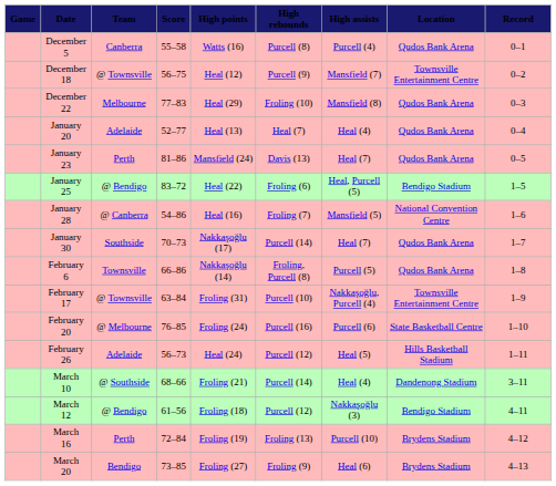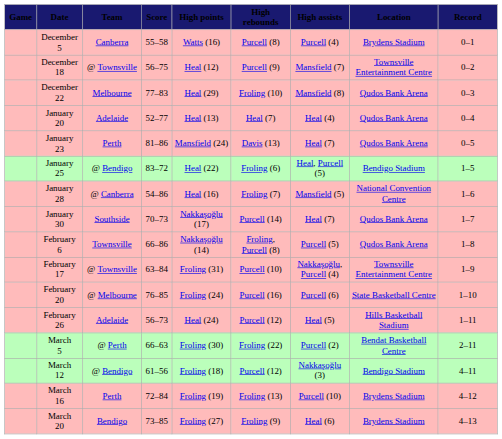 <table class="wikitable" style="font-size:90%; text-align: center; width: 90%; margin:1em auto;">
 <tr>
 <th style="background:midnightblue; width: 5%;"><span>Game</span></th>
 <th style="background:midnightblue; width: 5%;"><span>Date</span></th>
 <th style="background:midnightblue; width: 10%;"><span>Team</span></th>
 <th style="background:midnightblue; width: 5%;"><span>Score</span></th>
 <th style="background:midnightblue; width: 10%;"><span>High points</span></th>
 <th style="background:midnightblue; width: 10%;"><span>High rebounds</span></th>
 <th style="background:midnightblue; width: 10%;"><span>High assists</span></th>
 <th style="background:midnightblue; width: 15%;"><span>Location</span></th>
 <th style="background:midnightblue; width: 10%;"><span>Record</span></th>
 </tr>
 <tr style= "background:#fbb;">
 <td></td>
 <td>December <br> 5</td>
 <td><a href='#'>Canberra</a></td>
 <td>55–58</td>
 <td><a href='#'>Watts</a> (16)</td>
 <td><a href='#'>Purcell</a> (8)</td>
 <td><a href='#'>Purcell</a> (4)</td>
-<td><a href='#'>Qudos Bank Arena</a></td>
+<td><a href='#'>Brydens Stadium</a></td>
 <td>0–1</td>
 </tr>
 <tr style= "background:#fbb;">
 <td></td>
 <td>December <br> 18</td>
 <td>@ <a href='#'>Townsville</a></td>
 <td>56–75</td>
 <td><a href='#'>Heal</a> (12)</td>
 <td><a href='#'>Purcell</a> (9)</td>
 <td><a href='#'>Mansfield</a> (7)</td>
 <td><a href='#'>Townsville Entertainment Centre</a></td>
 <td>0–2</td>
 </tr>
 <tr style= "background:#fbb;">
 <td></td>
 <td>December <br> 22</td>
 <td><a href='#'>Melbourne</a></td>
 <td>77–83</td>
 <td><a href='#'>Heal</a> (29)</td>
 <td><a href='#'>Froling</a> (10)</td>
 <td><a href='#'>Mansfield</a> (8)</td>
 <td><a href='#'>Qudos Bank Arena</a></td>
 <td>0–3</td>
 </tr>
 <tr style= "background:#fbb;">
 <td></td>
 <td>January <br> 20</td>
 <td><a href='#'>Adelaide</a></td>
 <td>52–77</td>
 <td><a href='#'>Heal</a> (13)</td>
 <td><a href='#'>Heal</a> (7)</td>
 <td><a href='#'>Heal</a> (4)</td>
 <td><a href='#'>Qudos Bank Arena</a></td>
 <td>0–4</td>
 </tr>
 <tr style= "background:#fbb;">
 <td></td>
 <td>January <br> 23</td>
 <td><a href='#'>Perth</a></td>
 <td>81–86</td>
 <td><a href='#'>Mansfield</a> (24)</td>
 <td><a href='#'>Davis</a> (13)</td>
 <td><a href='#'>Heal</a> (7)</td>
 <td><a href='#'>Qudos Bank Arena</a></td>
 <td>0–5</td>
 </tr>
 <tr style= "background:#bfb;">
 <td></td>
 <td>January <br> 25</td>
 <td>@ <a href='#'>Bendigo</a></td>
 <td>83–72</td>
 <td><a href='#'>Heal</a> (22)</td>
 <td><a href='#'>Froling</a> (6)</td>
 <td><a href='#'>Heal</a>, <a href='#'>Purcell</a> (5)</td>
 <td><a href='#'>Bendigo Stadium</a></td>
 <td>1–5</td>
 </tr>
 <tr style= "background:#fbb;">
 <td></td>
 <td>January <br> 28</td>
 <td>@ <a href='#'>Canberra</a></td>
 <td>54–86</td>
 <td><a href='#'>Heal</a> (16)</td>
 <td><a href='#'>Froling</a> (7)</td>
 <td><a href='#'>Mansfield</a> (5)</td>
 <td><a href='#'>National Convention Centre</a></td>
 <td>1–6</td>
 </tr>
 <tr style= "background:#fbb;">
 <td></td>
 <td>January <br> 30</td>
 <td><a href='#'>Southside</a></td>
 <td>70–73</td>
 <td><a href='#'>Nakkaşoğlu</a> (17)</td>
 <td><a href='#'>Purcell</a> (14)</td>
 <td><a href='#'>Heal</a> (7)</td>
 <td><a href='#'>Qudos Bank Arena</a></td>
 <td>1–7</td>
 </tr>
 <tr style= "background:#fbb;">
 <td></td>
 <td>February <br> 6</td>
 <td><a href='#'>Townsville</a></td>
 <td>66–86</td>
 <td><a href='#'>Nakkaşoğlu</a> (14)</td>
 <td><a href='#'>Froling</a>, <a href='#'>Purcell</a> (8)</td>
 <td><a href='#'>Purcell</a> (5)</td>
 <td><a href='#'>Qudos Bank Arena</a></td>
 <td>1–8</td>
 </tr>
 <tr style= "background:#fbb;">
 <td></td>
 <td>February <br> 17</td>
 <td>@ <a href='#'>Townsville</a></td>
 <td>63–84</td>
 <td><a href='#'>Froling</a> (31)</td>
 <td><a href='#'>Purcell</a> (10)</td>
 <td><a href='#'>Nakkaşoğlu</a>, <a href='#'>Purcell</a> (4)</td>
 <td><a href='#'>Townsville Entertainment Centre</a></td>
 <td>1–9</td>
 </tr>
 <tr style= "background:#fbb;">
 <td></td>
 <td>February <br> 20</td>
 <td>@ <a href='#'>Melbourne</a></td>
 <td>76–85</td>
 <td><a href='#'>Froling</a> (24)</td>
 <td><a href='#'>Purcell</a> (16)</td>
 <td><a href='#'>Purcell</a> (6)</td>
 <td><a href='#'>State Basketball Centre</a></td>
 <td>1–10</td>
 </tr>
 <tr style= "background:#fbb;">
 <td></td>
 <td>February <br> 26</td>
 <td><a href='#'>Adelaide</a></td>
 <td>56–73</td>
 <td><a href='#'>Heal</a> (24)</td>
 <td><a href='#'>Purcell</a> (12)</td>
 <td><a href='#'>Heal</a> (5)</td>
 <td><a href='#'>Hills Basketball Stadium</a></td>
 <td>1–11</td>
 </tr>
 <tr style= "background:#bfb;">
 <td></td>
-<td>March <br> 10</td>
-<td>@ <a href='#'>Southside</a></td>
-<td>68–66</td>
-<td><a href='#'>Froling</a> (21)</td>
-<td><a href='#'>Purcell</a> (14)</td>
-<td><a href='#'>Heal</a> (4)</td>
-<td><a href='#'>Dandenong Stadium</a></td>
-<td>3–11</td>
+<td>March <br> 5</td>
+<td>@ <a href='#'>Perth</a></td>
+<td>66–63</td>
+<td><a href='#'>Froling</a> (30)</td>
+<td><a href='#'>Froling</a> (22)</td>
+<td><a href='#'>Purcell</a> (2)</td>
+<td><a href='#'>Bendat Basketball Centre</a></td>
+<td>2–11</td>
 </tr>
 <tr style= "background:#bfb;">
 <td></td>
 <td>March <br> 12</td>
 <td>@ <a href='#'>Bendigo</a></td>
 <td>61–56</td>
 <td><a href='#'>Froling</a> (18)</td>
 <td><a href='#'>Purcell</a> (12)</td>
 <td><a href='#'>Nakkaşoğlu</a> (3)</td>
 <td><a href='#'>Bendigo Stadium</a></td>
 <td>4–11</td>
 </tr>
 <tr style= "background:#fbb;">
 <td></td>
 <td>March <br> 16</td>
 <td><a href='#'>Perth</a></td>
 <td>72–84</td>
 <td><a href='#'>Froling</a> (19)</td>
 <td><a href='#'>Froling</a> (13)</td>
 <td><a href='#'>Purcell</a> (10)</td>
 <td><a href='#'>Brydens Stadium</a></td>
 <td>4–12</td>
 </tr>
 <tr style= "background:#fbb;">
 <td></td>
 <td>March <br> 20</td>
 <td><a href='#'>Bendigo</a></td>
 <td>73–85</td>
 <td><a href='#'>Froling</a> (27)</td>
 <td><a href='#'>Froling</a> (9)</td>
 <td><a href='#'>Heal</a> (6)</td>
 <td><a href='#'>Brydens Stadium</a></td>
 <td>4–13</td>
 </tr>
 </table>
